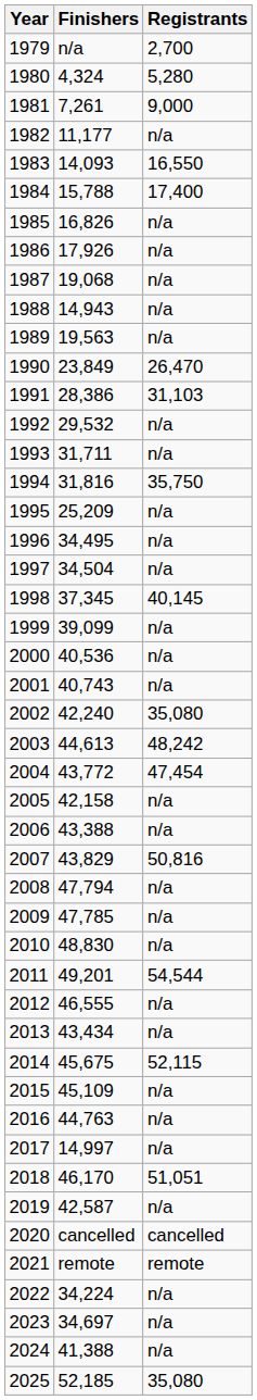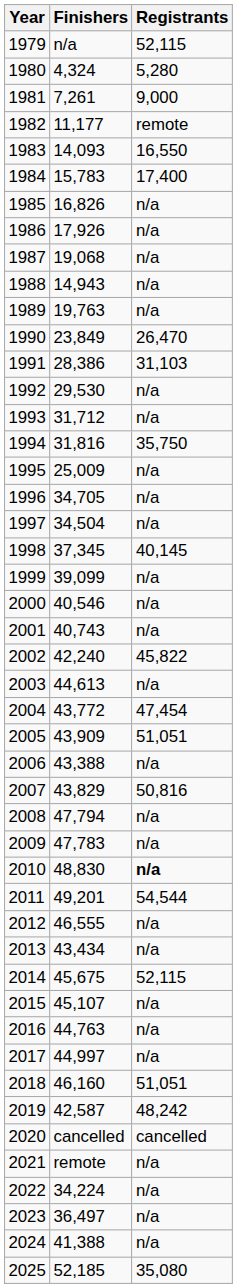 <table class="wikitable">
 <tr>
 <th>Year</th>
 <th>Finishers</th>
 <th>Registrants</th>
 </tr>
 <tr>
 <td>1979</td>
 <td>n/a</td>
-<td>2,700</td>
+<td>52,115</td>
 </tr>
 <tr>
 <td>1980</td>
 <td>4,324</td>
 <td>5,280</td>
 </tr>
 <tr>
 <td>1981</td>
 <td>7,261</td>
 <td>9,000</td>
 </tr>
 <tr>
 <td>1982</td>
 <td>11,177</td>
-<td>n/a</td>
+<td>remote</td>
 </tr>
 <tr>
 <td>1983</td>
 <td>14,093</td>
 <td>16,550</td>
 </tr>
 <tr>
 <td>1984</td>
-<td>15,788</td>
+<td>15,783</td>
 <td>17,400</td>
 </tr>
 <tr>
 <td>1985</td>
 <td>16,826</td>
 <td>n/a</td>
 </tr>
 <tr>
 <td>1986</td>
 <td>17,926</td>
 <td>n/a</td>
 </tr>
 <tr>
 <td>1987</td>
 <td>19,068</td>
 <td>n/a</td>
 </tr>
 <tr>
 <td>1988</td>
 <td>14,943</td>
 <td>n/a</td>
 </tr>
 <tr>
 <td>1989</td>
-<td>19,563</td>
+<td>19,763</td>
 <td>n/a</td>
 </tr>
 <tr>
 <td>1990</td>
 <td>23,849</td>
 <td>26,470</td>
 </tr>
 <tr>
 <td>1991</td>
 <td>28,386</td>
 <td>31,103</td>
 </tr>
 <tr>
 <td>1992</td>
-<td>29,532</td>
+<td>29,530</td>
 <td>n/a</td>
 </tr>
 <tr>
 <td>1993</td>
-<td>31,711</td>
+<td>31,712</td>
 <td>n/a</td>
 </tr>
 <tr>
 <td>1994</td>
 <td>31,816</td>
 <td>35,750</td>
 </tr>
 <tr>
 <td>1995</td>
-<td>25,209</td>
+<td>25,009</td>
 <td>n/a</td>
 </tr>
 <tr>
 <td>1996</td>
-<td>34,495</td>
+<td>34,705</td>
 <td>n/a</td>
 </tr>
 <tr>
 <td>1997</td>
 <td>34,504</td>
 <td>n/a</td>
 </tr>
 <tr>
 <td>1998</td>
 <td>37,345</td>
 <td>40,145</td>
 </tr>
 <tr>
 <td>1999</td>
 <td>39,099</td>
 <td>n/a</td>
 </tr>
 <tr>
 <td>2000</td>
-<td>40,536</td>
+<td>40,546</td>
 <td>n/a</td>
 </tr>
 <tr>
 <td>2001</td>
 <td>40,743</td>
 <td>n/a</td>
 </tr>
 <tr>
 <td>2002</td>
 <td>42,240</td>
-<td>35,080</td>
+<td>45,822</td>
 </tr>
 <tr>
 <td>2003</td>
 <td>44,613</td>
-<td>48,242</td>
+<td>n/a</td>
 </tr>
 <tr>
 <td>2004</td>
 <td>43,772</td>
 <td>47,454</td>
 </tr>
 <tr>
 <td>2005</td>
-<td>42,158</td>
-<td>n/a</td>
+<td>43,909</td>
+<td>51,051</td>
 </tr>
 <tr>
 <td>2006</td>
 <td>43,388</td>
 <td>n/a</td>
 </tr>
 <tr>
 <td>2007</td>
 <td>43,829</td>
 <td>50,816</td>
 </tr>
 <tr>
 <td>2008</td>
 <td>47,794</td>
 <td>n/a</td>
 </tr>
 <tr>
 <td>2009</td>
-<td>47,785</td>
+<td>47,783</td>
 <td>n/a</td>
 </tr>
 <tr>
 <td>2010</td>
 <td>48,830</td>
-<td>n/a</td>
+<td><strong>n/a</strong></td>
 </tr>
 <tr>
 <td>2011</td>
 <td>49,201</td>
 <td>54,544</td>
 </tr>
 <tr>
 <td>2012</td>
 <td>46,555</td>
 <td>n/a</td>
 </tr>
 <tr>
 <td>2013</td>
 <td>43,434</td>
 <td>n/a</td>
 </tr>
 <tr>
 <td>2014</td>
 <td>45,675</td>
 <td>52,115</td>
 </tr>
 <tr>
 <td>2015</td>
-<td>45,109</td>
+<td>45,107</td>
 <td>n/a</td>
 </tr>
 <tr>
 <td>2016</td>
 <td>44,763</td>
 <td>n/a</td>
 </tr>
 <tr>
 <td>2017</td>
-<td>14,997</td>
+<td>44,997</td>
 <td>n/a</td>
 </tr>
 <tr>
 <td>2018</td>
-<td>46,170</td>
+<td>46,160</td>
 <td>51,051</td>
 </tr>
 <tr>
 <td>2019</td>
 <td>42,587</td>
-<td>n/a</td>
+<td>48,242</td>
 </tr>
 <tr>
 <td>2020</td>
 <td>cancelled</td>
 <td>cancelled</td>
 </tr>
 <tr>
 <td>2021</td>
 <td>remote</td>
-<td>remote</td>
+<td>n/a</td>
 </tr>
 <tr>
 <td>2022</td>
 <td>34,224</td>
 <td>n/a</td>
 </tr>
 <tr>
 <td>2023</td>
-<td>34,697</td>
+<td>36,497</td>
 <td>n/a</td>
 </tr>
 <tr>
 <td>2024</td>
 <td>41,388</td>
 <td>n/a</td>
 </tr>
 <tr>
 <td>2025</td>
 <td>52,185</td>
 <td>35,080</td>
 </tr>
 </table>
